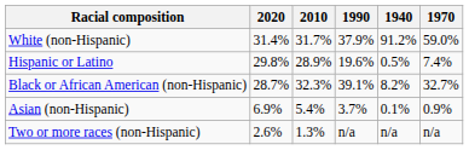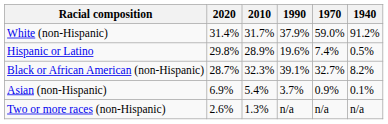 <table class="wikitable sortable collapsible" style="font-size: 90%;">
 <tr>
 <th>Racial composition</th>
 <th>2020</th>
 <th>2010</th>
 <th>1990</th>
+<th>1970</th>
 <th>1940</th>
-<th>1970</th>
 </tr>
 <tr>
 <td><a href='#'>White</a> (non-Hispanic)</td>
 <td>31.4%</td>
 <td>31.7%</td>
 <td>37.9%</td>
+<td>59.0%</td>
 <td>91.2%</td>
-<td>59.0%</td>
 </tr>
 <tr>
 <td><a href='#'>Hispanic or Latino</a></td>
 <td>29.8%</td>
 <td>28.9%</td>
 <td>19.6%</td>
+<td>7.4%</td>
 <td>0.5%</td>
-<td>7.4%</td>
 </tr>
 <tr>
 <td><a href='#'>Black or African American</a> (non-Hispanic)</td>
 <td>28.7%</td>
 <td>32.3%</td>
 <td>39.1%</td>
+<td>32.7%</td>
 <td>8.2%</td>
-<td>32.7%</td>
 </tr>
 <tr>
 <td><a href='#'>Asian</a> (non-Hispanic)</td>
 <td>6.9%</td>
 <td>5.4%</td>
 <td>3.7%</td>
+<td>0.9%</td>
 <td>0.1%</td>
-<td>0.9%</td>
 </tr>
 <tr>
 <td><a href='#'>Two or more races</a> (non-Hispanic)</td>
 <td>2.6%</td>
 <td>1.3%</td>
 <td>n/a</td>
 <td>n/a</td>
 <td>n/a</td>
 </tr>
 </table>
